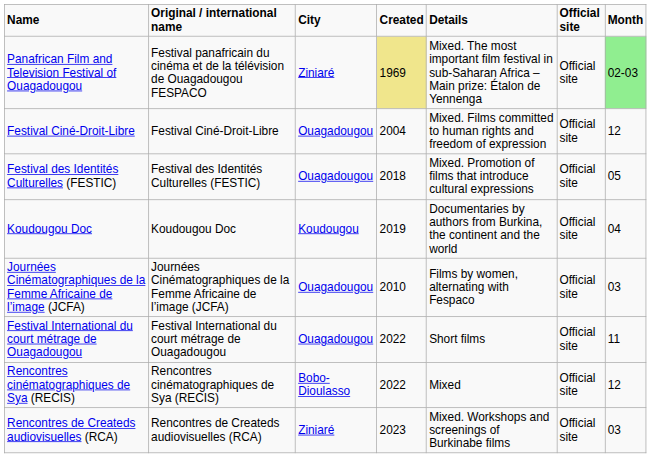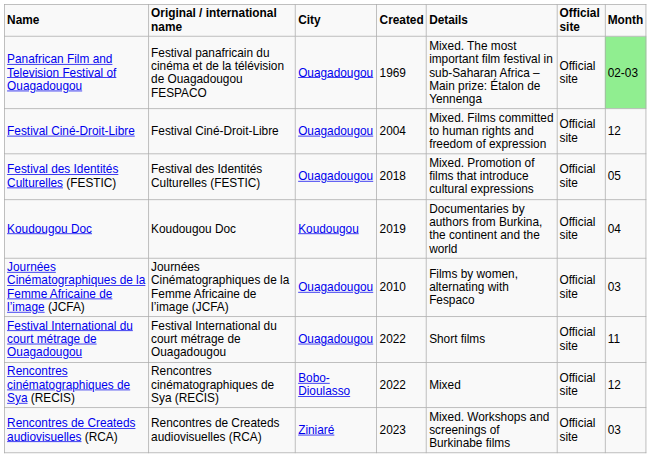 <table class="wikitable">
 <tr>
 <td><strong>Name</strong></td>
 <td><strong>Original / international name</strong></td>
 <td><strong>City</strong></td>
 <td><strong>Created</strong></td>
 <td><strong>Details</strong></td>
 <td><strong>Official site</strong></td>
 <td><strong>Month</strong></td>
 </tr>
 <tr>
 <td><a href='#'>Panafrican Film and Television Festival of Ouagadougou</a></td>
 <td>Festival panafricain du cinéma et de la télévision de Ouagadougou FESPACO</td>
-<td><a href='#'>Ziniaré</a></td>
-<td style="background: khaki;">1969</td>
+<td><a href='#'>Ouagadougou</a></td>
+<td>1969</td>
 <td>Mixed. The most important film festival in sub-Saharan Africa – Main prize: Étalon de Yennenga</td>
 <td>Official site</td>
 <td style="background: lightgreen;">02-03</td>
 </tr>
 <tr>
 <td><a href='#'>Festival Ciné-Droit-Libre</a></td>
 <td>Festival Ciné-Droit-Libre</td>
 <td><a href='#'>Ouagadougou</a></td>
 <td>2004</td>
 <td>Mixed. Films committed to human rights and freedom of expression</td>
 <td>Official site</td>
 <td>12</td>
 </tr>
 <tr>
 <td><a href='#'>Festival des Identités Culturelles</a> (FESTIC)</td>
 <td>Festival des Identités Culturelles (FESTIC)</td>
 <td><a href='#'>Ouagadougou</a></td>
 <td>2018</td>
 <td>Mixed. Promotion of films that introduce cultural expressions</td>
 <td>Official site</td>
 <td>05</td>
 </tr>
 <tr>
 <td><a href='#'>Koudougou Doc</a></td>
 <td>Koudougou Doc</td>
 <td><a href='#'>Koudougou</a></td>
 <td>2019</td>
 <td>Documentaries by authors from Burkina, the continent and the world</td>
 <td>Official site</td>
 <td>04</td>
 </tr>
 <tr>
 <td><a href='#'>Journées Cinématographiques de la Femme Africaine de l’image</a> (JCFA)</td>
 <td>Journées Cinématographiques de la Femme Africaine de l’image (JCFA)</td>
 <td><a href='#'>Ouagadougou</a></td>
 <td>2010</td>
 <td>Films by women, alternating with Fespaco</td>
 <td>Official site</td>
 <td>03</td>
 </tr>
 <tr>
 <td><a href='#'>Festival International du court métrage de Ouagadougou</a></td>
 <td>Festival International du court métrage de Ouagadougou</td>
 <td><a href='#'>Ouagadougou</a></td>
 <td>2022</td>
 <td>Short films</td>
 <td>Official site</td>
 <td>11</td>
 </tr>
 <tr>
 <td><a href='#'>Rencontres cinématographiques de Sya</a> (RECIS)</td>
 <td>Rencontres cinématographiques de Sya (RECIS)</td>
 <td><a href='#'>Bobo-Dioulasso</a></td>
 <td>2022</td>
 <td>Mixed</td>
 <td>Official site</td>
 <td>12</td>
 </tr>
 <tr>
 <td><a href='#'>Rencontres de Createds audiovisuelles</a> (RCA)</td>
 <td>Rencontres de Createds audiovisuelles (RCA)</td>
 <td><a href='#'>Ziniaré</a></td>
 <td>2023</td>
 <td>Mixed. Workshops and screenings of Burkinabe films</td>
 <td>Official site</td>
 <td>03</td>
 </tr>
 </table>
